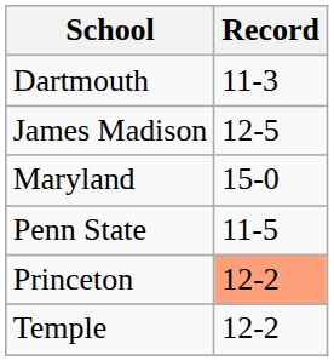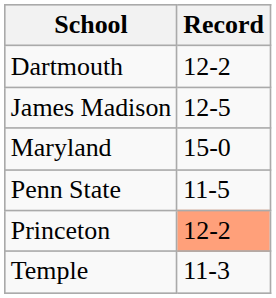 <table class="wikitable sortable">
 <tr>
 <th>School</th>
 <th>Record</th>
 </tr>
 <tr>
 <td>Dartmouth</td>
-<td>11-3</td>
+<td>12-2</td>
 </tr>
 <tr>
 <td>James Madison</td>
 <td>12-5</td>
 </tr>
 <tr>
 <td>Maryland</td>
 <td>15-0</td>
 </tr>
 <tr>
 <td>Penn State</td>
 <td>11-5</td>
 </tr>
 <tr>
 <td>Princeton</td>
 <td style="background: lightsalmon;">12-2</td>
 </tr>
 <tr>
 <td>Temple</td>
-<td>12-2</td>
+<td>11-3</td>
 </tr>
 </table>
